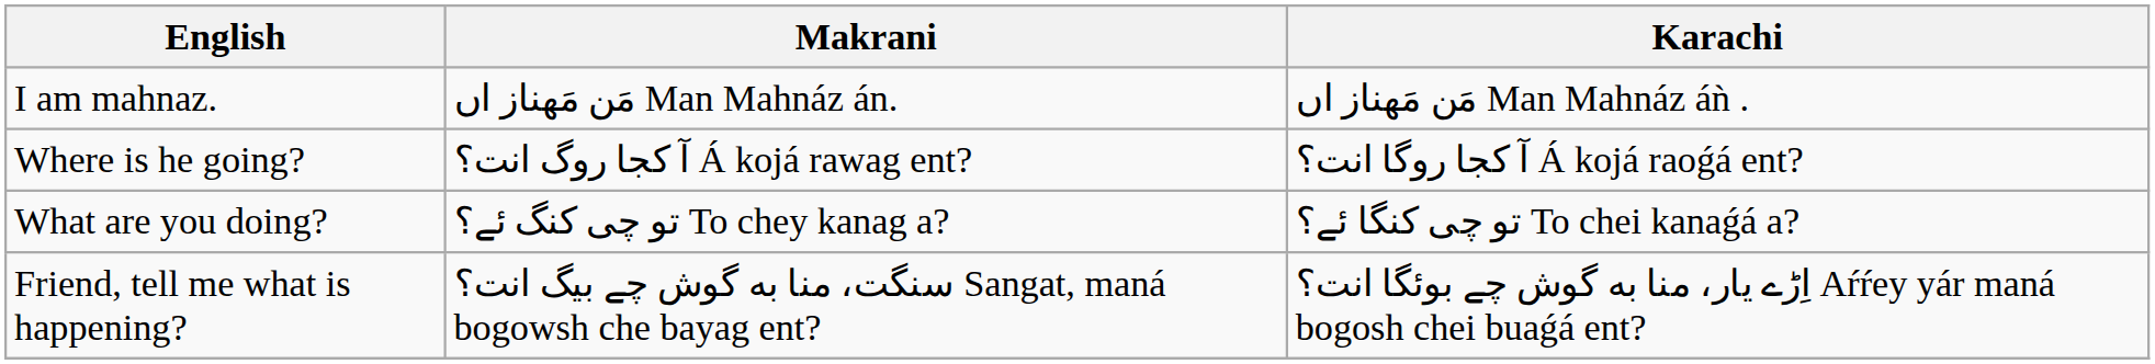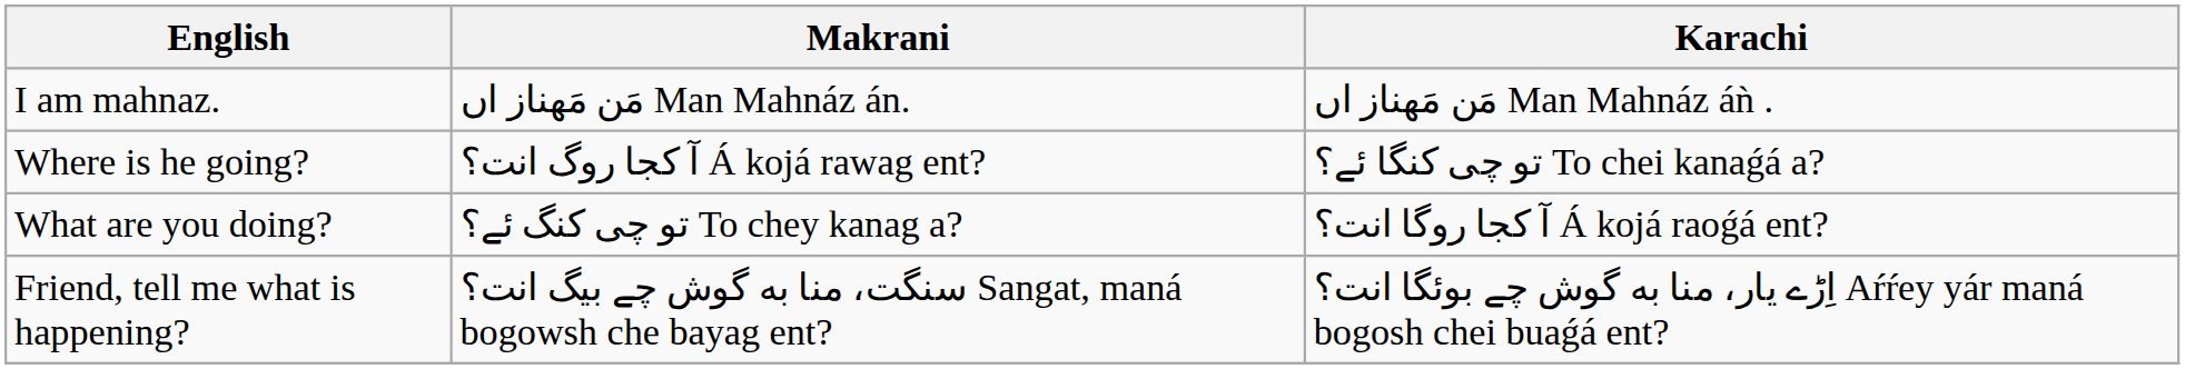 <table class="wikitable" style="font-size: 95%">
 <tr>
 <th>English</th>
 <th>Makrani</th>
 <th>Karachi</th>
 </tr>
 <tr>
 <td>I am mahnaz.</td>
 <td>مَن مَهناز اں Man Mahnáz án.</td>
 <td>مَن مَهناز اں Man Mahnáz áǹ .</td>
 </tr>
 <tr>
 <td>Where is he going?</td>
 <td>آ کجا روگ انت؟ Á kojá rawag ent?</td>
-<td>آ کجا روگا انت؟ Á kojá raoǵá ent?</td>
+<td>تو چی کنگا ئے؟ To chei kanaǵá a?</td>
 </tr>
 <tr>
 <td>What are you doing?</td>
 <td>تو چی کنگ ئے؟ To chey kanag a?</td>
-<td>تو چی کنگا ئے؟ To chei kanaǵá a?</td>
+<td>آ کجا روگا انت؟ Á kojá raoǵá ent?</td>
 </tr>
 <tr>
 <td>Friend, tell me what is happening?</td>
 <td>سنگت، منا به گوش چے بیگ انت؟ Sangat, maná bogowsh che bayag ent?</td>
 <td>اِڑے یار، منا به گوش چے بوئگا انت؟ Aŕŕey yár maná bogosh chei buaǵá ent?</td>
 </tr>
 <tr>
 </tr>
 </table>
